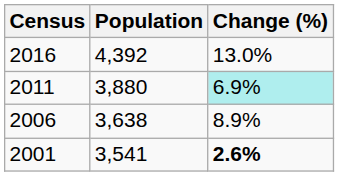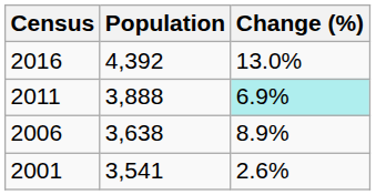 <table class="wikitable">
 <tr>
 <th>Census</th>
 <th>Population</th>
 <th>Change (%)</th>
 </tr>
 <tr>
 <td>2016</td>
 <td>4,392</td>
 <td> 13.0%</td>
 </tr>
 <tr>
 <td>2011</td>
-<td>3,880</td>
+<td>3,888</td>
 <td style="background: paleturquoise;"> 6.9%</td>
 </tr>
 <tr>
 <td>2006</td>
 <td>3,638</td>
 <td> 8.9%</td>
 </tr>
 <tr>
 <td>2001</td>
 <td>3,541</td>
-<td><strong> 2.6%</strong></td>
+<td> 2.6%</td>
 </tr>
 </table>
